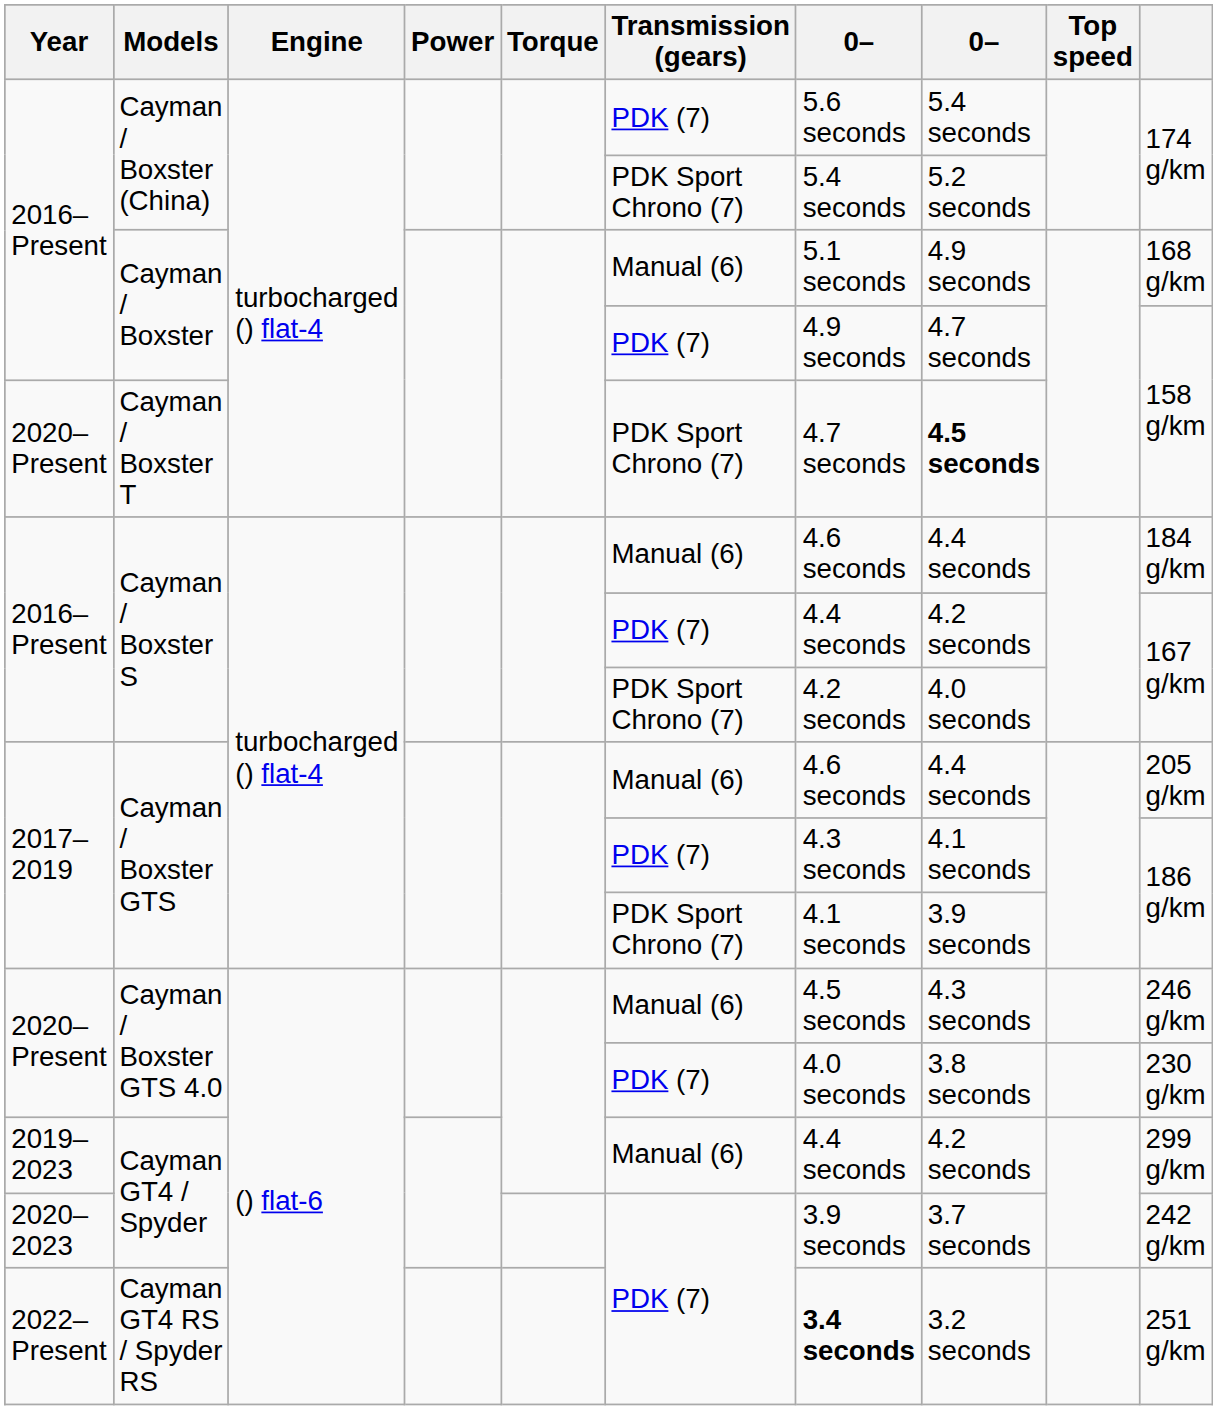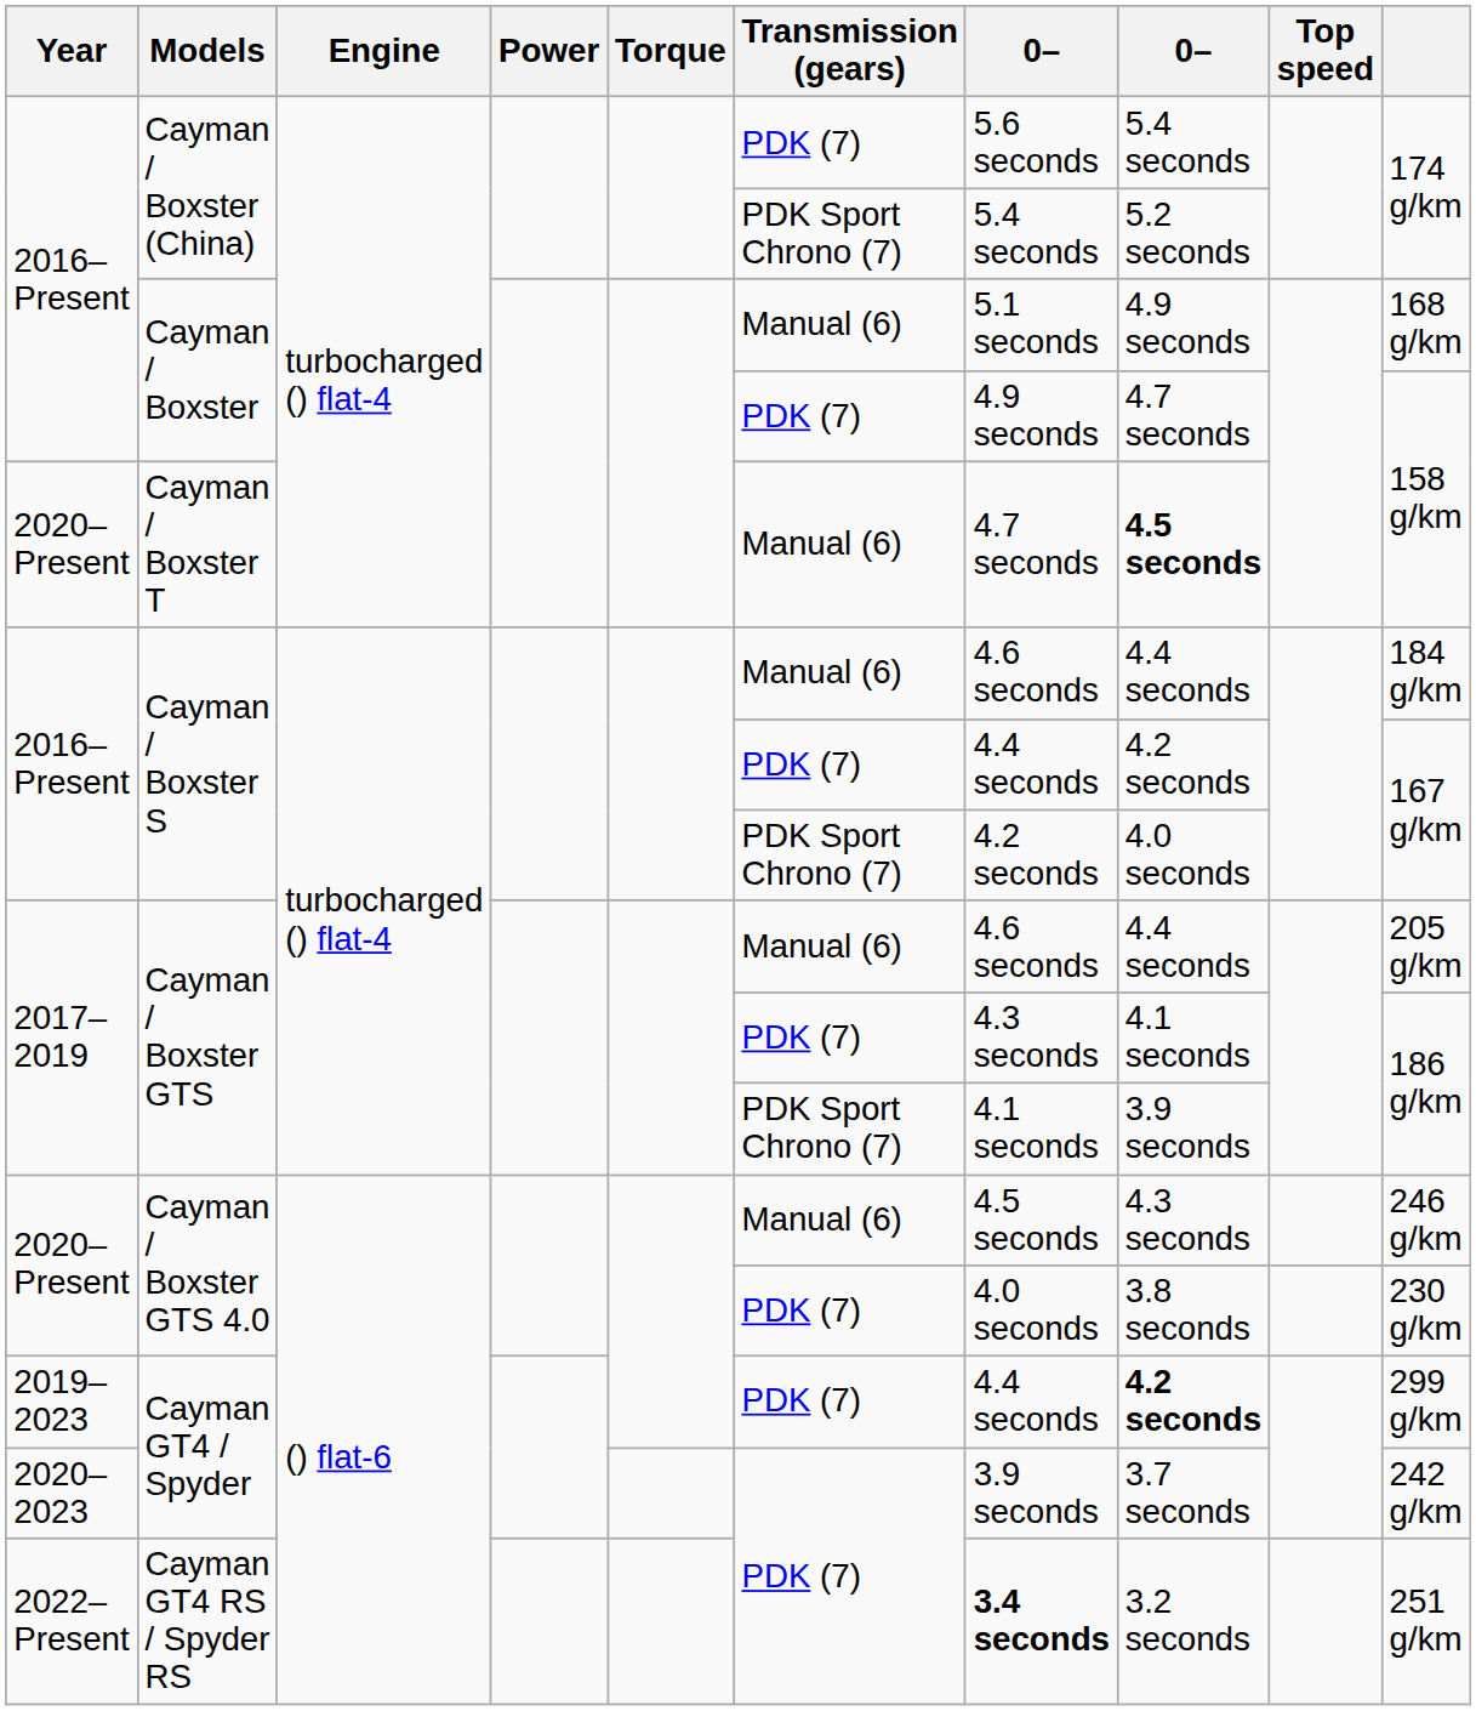 <table class="wikitable sortable">
 <tr>
 <th>Year</th>
 <th>Models</th>
 <th>Engine</th>
 <th>Power</th>
 <th>Torque</th>
 <th>Transmission (gears)</th>
 <th>0–</th>
 <th>0–</th>
 <th>Top speed</th>
 <th></th>
 </tr>
 <tr>
 <td rowspan="4">2016–Present</td>
 <td rowspan="2">Cayman / Boxster (China)</td>
 <td rowspan="5"><br>turbocharged<br>() <a href='#'>flat-4</a></td>
 <td rowspan="2"></td>
 <td rowspan="2"></td>
 <td><a href='#'>PDK</a> (7)</td>
 <td>5.6 seconds</td>
 <td>5.4 seconds</td>
 <td rowspan="2"></td>
 <td rowspan="2">174 g/km</td>
 </tr>
 <tr>
 <td>PDK Sport Chrono (7)</td>
 <td>5.4 seconds</td>
 <td>5.2 seconds</td>
 </tr>
 <tr>
 <td rowspan="2">Cayman / Boxster</td>
 <td rowspan="3"></td>
 <td rowspan="3"></td>
 <td>Manual (6)</td>
 <td>5.1 seconds</td>
 <td>4.9 seconds</td>
 <td rowspan="3"></td>
 <td>168 g/km</td>
 </tr>
 <tr>
 <td><a href='#'>PDK</a> (7)</td>
 <td>4.9 seconds</td>
 <td>4.7 seconds</td>
 <td rowspan="2">158 g/km</td>
 </tr>
 <tr>
 <td>2020–Present</td>
 <td>Cayman / Boxster T</td>
-<td>PDK Sport Chrono (7)</td>
+<td>Manual (6)</td>
 <td>4.7 seconds</td>
 <td><strong>4.5 seconds</strong></td>
 </tr>
 <tr>
 <td rowspan="3">2016–Present</td>
 <td rowspan="3">Cayman / Boxster S</td>
 <td rowspan="6"><br>turbocharged<br>() <a href='#'>flat-4</a></td>
 <td rowspan="3"></td>
 <td rowspan="3"></td>
 <td>Manual (6)</td>
 <td>4.6 seconds</td>
 <td>4.4 seconds</td>
 <td rowspan="3"></td>
 <td>184 g/km</td>
 </tr>
 <tr>
 <td><a href='#'>PDK</a> (7)</td>
 <td>4.4 seconds</td>
 <td>4.2 seconds</td>
 <td rowspan="2">167 g/km</td>
 </tr>
 <tr>
 <td>PDK Sport Chrono (7)</td>
 <td>4.2 seconds</td>
 <td>4.0 seconds</td>
 </tr>
 <tr>
 <td rowspan=3>2017–2019</td>
 <td rowspan="3">Cayman / Boxster GTS</td>
 <td rowspan=3></td>
 <td rowspan=3></td>
 <td>Manual (6)</td>
 <td>4.6 seconds</td>
 <td>4.4 seconds</td>
 <td rowspan="3"></td>
 <td>205 g/km</td>
 </tr>
 <tr>
 <td><a href='#'>PDK</a> (7)</td>
 <td>4.3 seconds</td>
 <td>4.1 seconds</td>
 <td rowspan="2">186 g/km</td>
 </tr>
 <tr>
 <td>PDK Sport Chrono (7)</td>
 <td>4.1 seconds</td>
 <td>3.9 seconds</td>
 </tr>
 <tr>
 <td rowspan="2">2020–Present</td>
 <td rowspan="2">Cayman / Boxster GTS 4.0</td>
 <td rowspan="5"><br>() <a href='#'>flat-6</a></td>
 <td rowspan="2"></td>
 <td rowspan="3"></td>
 <td>Manual (6)</td>
 <td>4.5 seconds</td>
 <td>4.3 seconds</td>
 <td></td>
 <td>246 g/km</td>
 </tr>
 <tr>
 <td><a href='#'>PDK</a> (7)</td>
 <td>4.0 seconds</td>
 <td>3.8 seconds</td>
 <td></td>
 <td>230 g/km</td>
 </tr>
 <tr>
 <td>2019–2023</td>
 <td rowspan="2">Cayman GT4 / Spyder</td>
 <td rowspan="2"></td>
-<td>Manual (6)</td>
+<td><a href='#'>PDK</a> (7)</td>
 <td>4.4 seconds</td>
-<td>4.2 seconds</td>
+<td><strong>4.2 seconds</strong></td>
 <td rowspan="2"></td>
 <td>299 g/km</td>
 </tr>
 <tr>
 <td>2020–2023</td>
 <td></td>
 <td rowspan="2"><a href='#'>PDK</a> (7)</td>
 <td>3.9 seconds</td>
 <td>3.7 seconds</td>
 <td>242 g/km</td>
 </tr>
 <tr>
 <td>2022–Present</td>
 <td>Cayman GT4 RS / Spyder RS </td>
 <td></td>
 <td></td>
 <td><strong>3.4 seconds</strong></td>
 <td>3.2 seconds</td>
 <td></td>
 <td>251 g/km</td>
 </tr>
 </table>
